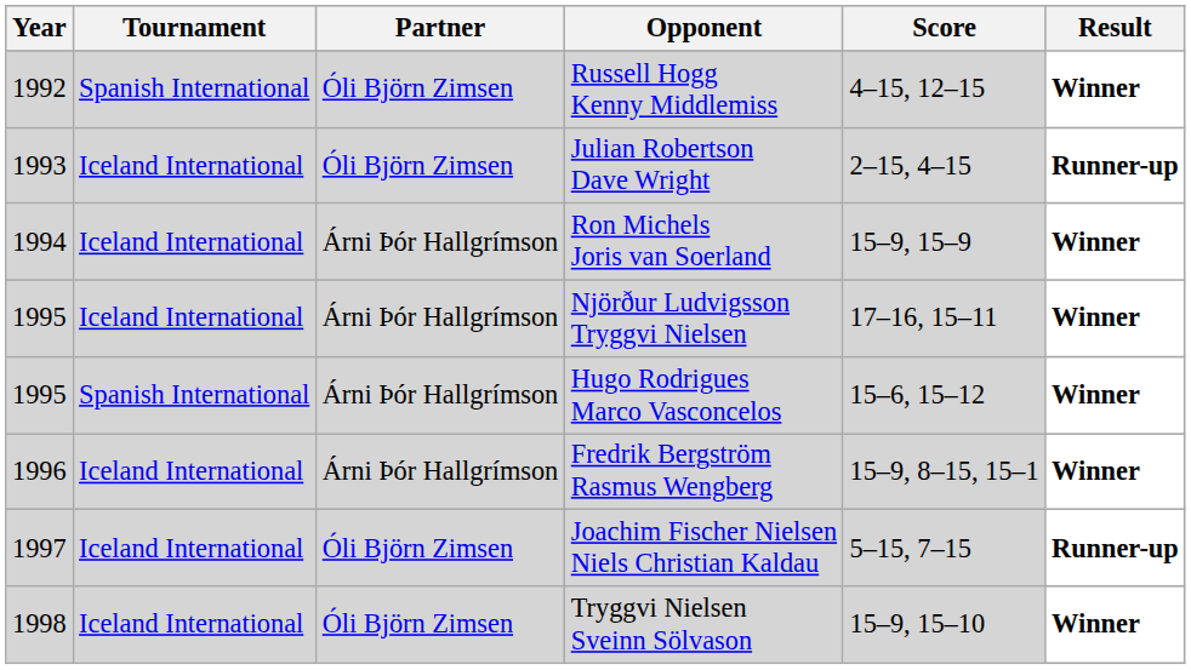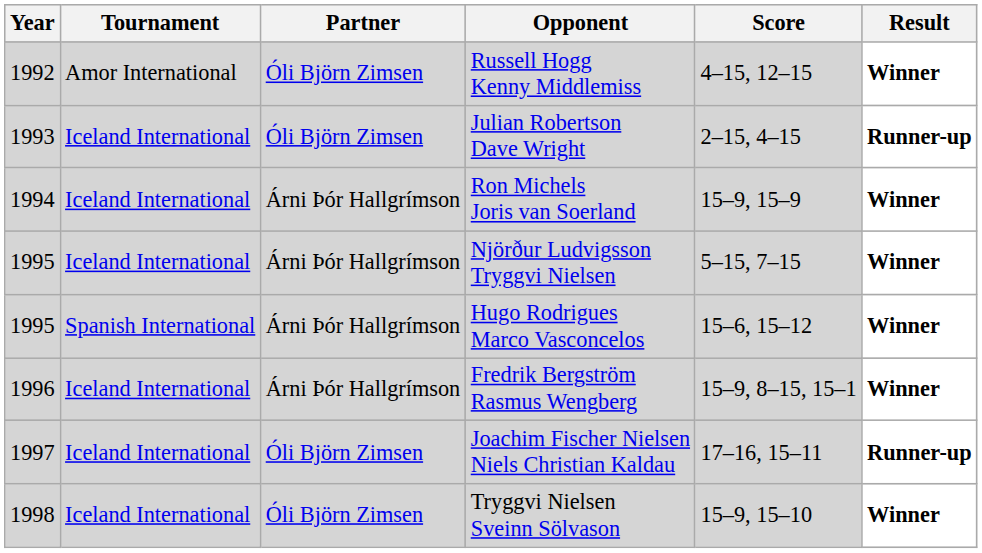 <table class="sortable wikitable" style="font-size: 90%;">
 <tr>
 <th>Year</th>
 <th>Tournament</th>
 <th>Partner</th>
 <th>Opponent</th>
 <th>Score</th>
 <th>Result</th>
 </tr>
 <tr style="background:#D5D5D5">
 <td align="center">1992</td>
-<td align="left"><a href='#'>Spanish International</a></td>
+<td align="left">Amor International</td>
 <td align="left"> <a href='#'>Óli Björn Zimsen</a></td>
 <td align="left"> <a href='#'>Russell Hogg</a><br> <a href='#'>Kenny Middlemiss</a></td>
 <td align="left">4–15, 12–15</td>
 <td style="text-align:left; background:white"> <strong>Winner</strong></td>
 </tr>
 <tr style="background:#D5D5D5">
 <td align="center">1993</td>
 <td align="left"><a href='#'>Iceland International</a></td>
 <td align="left"> <a href='#'>Óli Björn Zimsen</a></td>
 <td align="left"> <a href='#'>Julian Robertson</a><br> <a href='#'>Dave Wright</a></td>
 <td align="left">2–15, 4–15</td>
 <td style="text-align:left; background:white"><strong> Runner-up</strong></td>
 </tr>
 <tr style="background:#D5D5D5">
 <td align="center">1994</td>
 <td align="left"><a href='#'>Iceland International</a></td>
 <td align="left"> Árni Þór Hallgrímson</td>
 <td align="left"> <a href='#'>Ron Michels</a><br> <a href='#'>Joris van Soerland</a></td>
 <td align="left">15–9, 15–9</td>
 <td style="text-align:left; background:white"> <strong>Winner</strong></td>
 </tr>
 <tr style="background:#D5D5D5">
 <td align="center">1995</td>
 <td align="left"><a href='#'>Iceland International</a></td>
 <td align="left"> Árni Þór Hallgrímson</td>
 <td align="left"> <a href='#'>Njörður Ludvigsson</a><br> <a href='#'>Tryggvi Nielsen</a></td>
-<td align="left">17–16, 15–11</td>
+<td align="left">5–15, 7–15</td>
 <td style="text-align:left; background:white"> <strong>Winner</strong></td>
 </tr>
 <tr style="background:#D5D5D5">
 <td align="center">1995</td>
 <td align="left"><a href='#'>Spanish International</a></td>
 <td align="left"> Árni Þór Hallgrímson</td>
 <td align="left"> <a href='#'>Hugo Rodrigues</a><br> <a href='#'>Marco Vasconcelos</a></td>
 <td align="left">15–6, 15–12</td>
 <td style="text-align:left; background:white"> <strong>Winner</strong></td>
 </tr>
 <tr style="background:#D5D5D5">
 <td align="center">1996</td>
 <td align="left"><a href='#'>Iceland International</a></td>
 <td align="left"> Árni Þór Hallgrímson</td>
 <td align="left"> <a href='#'>Fredrik Bergström</a><br> <a href='#'>Rasmus Wengberg</a></td>
 <td align="left">15–9, 8–15, 15–1</td>
 <td style="text-align:left; background:white"> <strong>Winner</strong></td>
 </tr>
 <tr style="background:#D5D5D5">
 <td align="center">1997</td>
 <td align="left"><a href='#'>Iceland International</a></td>
 <td align="left"> <a href='#'>Óli Björn Zimsen</a></td>
 <td align="left"> <a href='#'>Joachim Fischer Nielsen</a><br> <a href='#'>Niels Christian Kaldau</a></td>
-<td align="left">5–15, 7–15</td>
+<td align="left">17–16, 15–11</td>
 <td style="text-align:left; background:white"><strong> Runner-up</strong></td>
 </tr>
 <tr style="background:#D5D5D5">
 <td align="center">1998</td>
 <td align="left"><a href='#'>Iceland International</a></td>
 <td align="left"> <a href='#'>Óli Björn Zimsen</a></td>
 <td align="left"> Tryggvi Nielsen<br> <a href='#'>Sveinn Sölvason</a></td>
 <td align="left">15–9, 15–10</td>
 <td style="text-align:left; background:white"> <strong>Winner</strong></td>
 </tr>
 </table>
